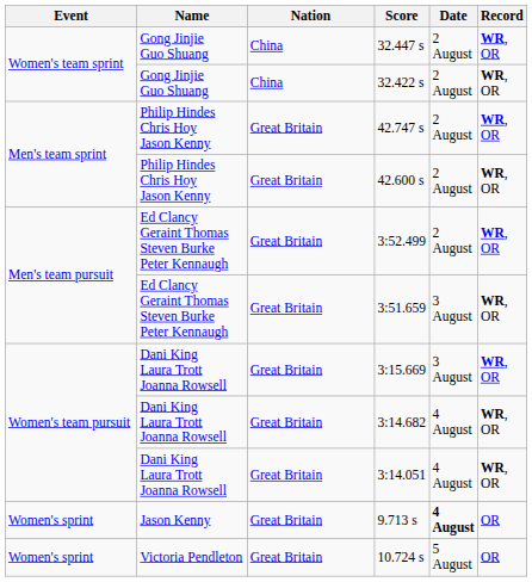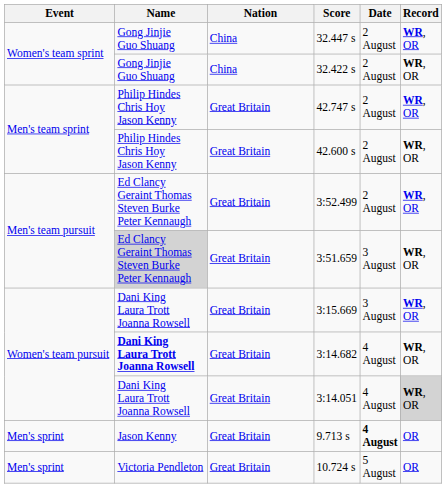 <table class="wikitable">
 <tr>
 <th style="width:13em">Event</th>
 <th style="width:10em">Name</th>
 <th style="width:13em">Nation</th>
 <th>Score</th>
 <th>Date</th>
 <th>Record</th>
 </tr>
 <tr>
 <td rowspan=2><a href='#'>Women's team sprint</a></td>
 <td><a href='#'>Gong Jinjie</a><br><a href='#'>Guo Shuang</a></td>
 <td><a href='#'>China</a></td>
 <td>32.447 s</td>
 <td>2 August</td>
 <td><strong><a href='#'>WR</a></strong>, <a href='#'>OR</a></td>
 </tr>
 <tr>
 <td><a href='#'>Gong Jinjie</a><br><a href='#'>Guo Shuang</a></td>
 <td><a href='#'>China</a></td>
 <td>32.422 s</td>
 <td>2 August</td>
 <td><strong>WR</strong>, OR</td>
 </tr>
 <tr>
 <td rowspan=2><a href='#'>Men's team sprint</a></td>
 <td><a href='#'>Philip Hindes</a><br><a href='#'>Chris Hoy</a><br><a href='#'>Jason Kenny</a></td>
 <td><a href='#'>Great Britain</a></td>
 <td>42.747 s</td>
 <td>2 August</td>
 <td><strong><a href='#'>WR</a></strong>, <a href='#'>OR</a></td>
 </tr>
 <tr>
 <td><a href='#'>Philip Hindes</a><br><a href='#'>Chris Hoy</a><br><a href='#'>Jason Kenny</a></td>
 <td><a href='#'>Great Britain</a></td>
 <td>42.600 s</td>
 <td>2 August</td>
 <td><strong>WR</strong>, OR</td>
 </tr>
 <tr>
 <td rowspan=2><a href='#'>Men's team pursuit</a></td>
 <td><a href='#'>Ed Clancy</a><br><a href='#'>Geraint Thomas</a><br><a href='#'>Steven Burke</a><br><a href='#'>Peter Kennaugh</a></td>
 <td><a href='#'>Great Britain</a></td>
 <td>3:52.499</td>
 <td>2 August</td>
 <td><strong><a href='#'>WR</a></strong>, <a href='#'>OR</a></td>
 </tr>
 <tr>
-<td><a href='#'>Ed Clancy</a><br><a href='#'>Geraint Thomas</a><br><a href='#'>Steven Burke</a><br><a href='#'>Peter Kennaugh</a></td>
+<td style="background: lightgrey;"><a href='#'>Ed Clancy</a><br><a href='#'>Geraint Thomas</a><br><a href='#'>Steven Burke</a><br><a href='#'>Peter Kennaugh</a></td>
 <td><a href='#'>Great Britain</a></td>
 <td>3:51.659</td>
 <td>3 August</td>
 <td><strong>WR</strong>, OR</td>
 </tr>
 <tr>
 <td rowspan=3><a href='#'>Women's team pursuit</a></td>
 <td><a href='#'>Dani King</a><br><a href='#'>Laura Trott</a><br><a href='#'>Joanna Rowsell</a></td>
 <td><a href='#'>Great Britain</a></td>
 <td>3:15.669</td>
 <td>3 August</td>
 <td><strong><a href='#'>WR</a></strong>, <a href='#'>OR</a></td>
 </tr>
 <tr>
-<td><a href='#'>Dani King</a><br><a href='#'>Laura Trott</a><br><a href='#'>Joanna Rowsell</a></td>
+<td><strong><a href='#'>Dani King</a><br><a href='#'>Laura Trott</a><br><a href='#'>Joanna Rowsell</a></strong></td>
 <td><a href='#'>Great Britain</a></td>
 <td>3:14.682</td>
 <td>4 August</td>
 <td><strong>WR</strong>, OR</td>
 </tr>
 <tr>
 <td><a href='#'>Dani King</a><br><a href='#'>Laura Trott</a><br><a href='#'>Joanna Rowsell</a></td>
 <td><a href='#'>Great Britain</a></td>
 <td>3:14.051</td>
 <td>4 August</td>
-<td><strong>WR</strong>, OR</td>
+<td style="background: lightgrey;"><strong>WR</strong>, OR</td>
 </tr>
 <tr>
-<td><a href='#'>Women's sprint</a></td>
+<td><a href='#'>Men's sprint</a></td>
 <td><a href='#'>Jason Kenny</a></td>
 <td><a href='#'>Great Britain</a></td>
 <td>9.713 s</td>
 <td><strong>4 August</strong></td>
 <td><a href='#'>OR</a></td>
 </tr>
 <tr>
-<td><a href='#'>Women's sprint</a></td>
+<td><a href='#'>Men's sprint</a></td>
 <td><a href='#'>Victoria Pendleton</a></td>
 <td><a href='#'>Great Britain</a></td>
 <td>10.724 s</td>
 <td>5 August</td>
 <td><a href='#'>OR</a></td>
 </tr>
 </table>
